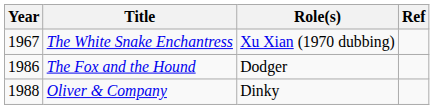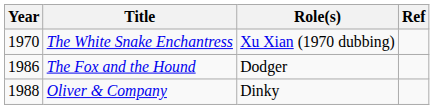 <table class="wikitable plainrowheaders sortable">
 <tr>
 <th scope="col">Year</th>
 <th scope="col">Title</th>
 <th scope="col">Role(s)</th>
 <th scope="col" class="unsortable">Ref</th>
 </tr>
 <tr>
-<td>1967</td>
+<td>1970</td>
 <td><em><a href='#'>The White Snake Enchantress</a></em></td>
 <td><a href='#'>Xu Xian</a> (1970 dubbing)</td>
 <td></td>
 </tr>
 <tr>
 <td>1986</td>
 <td><em><a href='#'>The Fox and the Hound</a></em></td>
 <td>Dodger</td>
 <td></td>
 </tr>
 <tr>
 <td>1988</td>
 <td><em><a href='#'>Oliver & Company</a></em></td>
 <td>Dinky</td>
 <td></td>
 </tr>
 </table>
